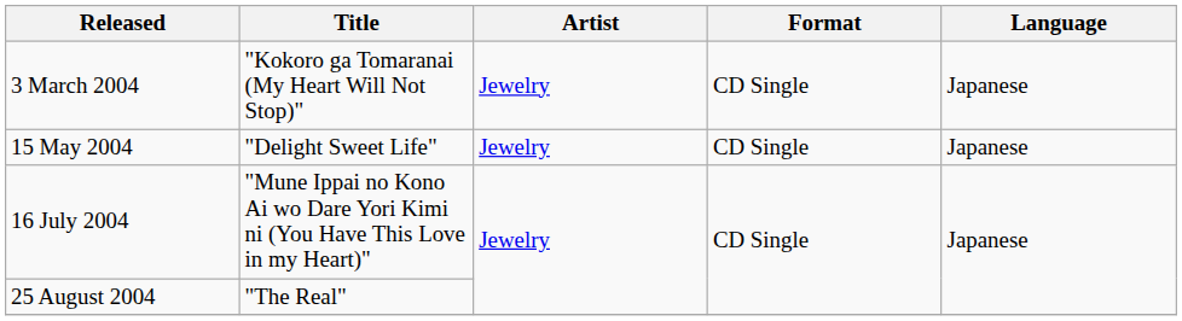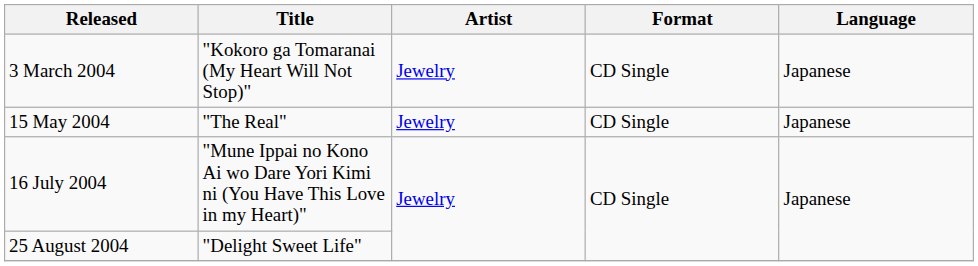 <table class="wikitable sortable" align="left center" style="width:65%;">
 <tr>
 <th style="width:20%;">Released</th>
 <th style="width:20%;">Title</th>
 <th style="width:20%;">Artist</th>
 <th style="width:20%;">Format</th>
 <th style="width:20%;">Language</th>
 </tr>
 <tr>
 <td>3 March 2004</td>
 <td>"Kokoro ga Tomaranai (My Heart Will Not Stop)"</td>
 <td rowspan="1"><a href='#'>Jewelry</a></td>
 <td rowspan="1">CD Single</td>
 <td rowspan="1">Japanese</td>
 </tr>
 <tr>
 <td>15 May 2004</td>
-<td>"Delight Sweet Life"</td>
+<td>"The Real"</td>
 <td rowspan="1"><a href='#'>Jewelry</a></td>
 <td rowspan="1">CD Single</td>
 <td rowspan="1">Japanese</td>
 </tr>
 <tr>
 <td>16 July 2004</td>
 <td>"Mune Ippai no Kono Ai wo Dare Yori Kimi ni (You Have This Love in my Heart)"</td>
 <td rowspan="2"><a href='#'>Jewelry</a></td>
 <td rowspan="2">CD Single</td>
 <td rowspan="2">Japanese</td>
 </tr>
 <tr>
 <td>25 August 2004</td>
-<td>"The Real"</td>
+<td>"Delight Sweet Life"</td>
 </tr>
 <tr>
 </tr>
 </table>
